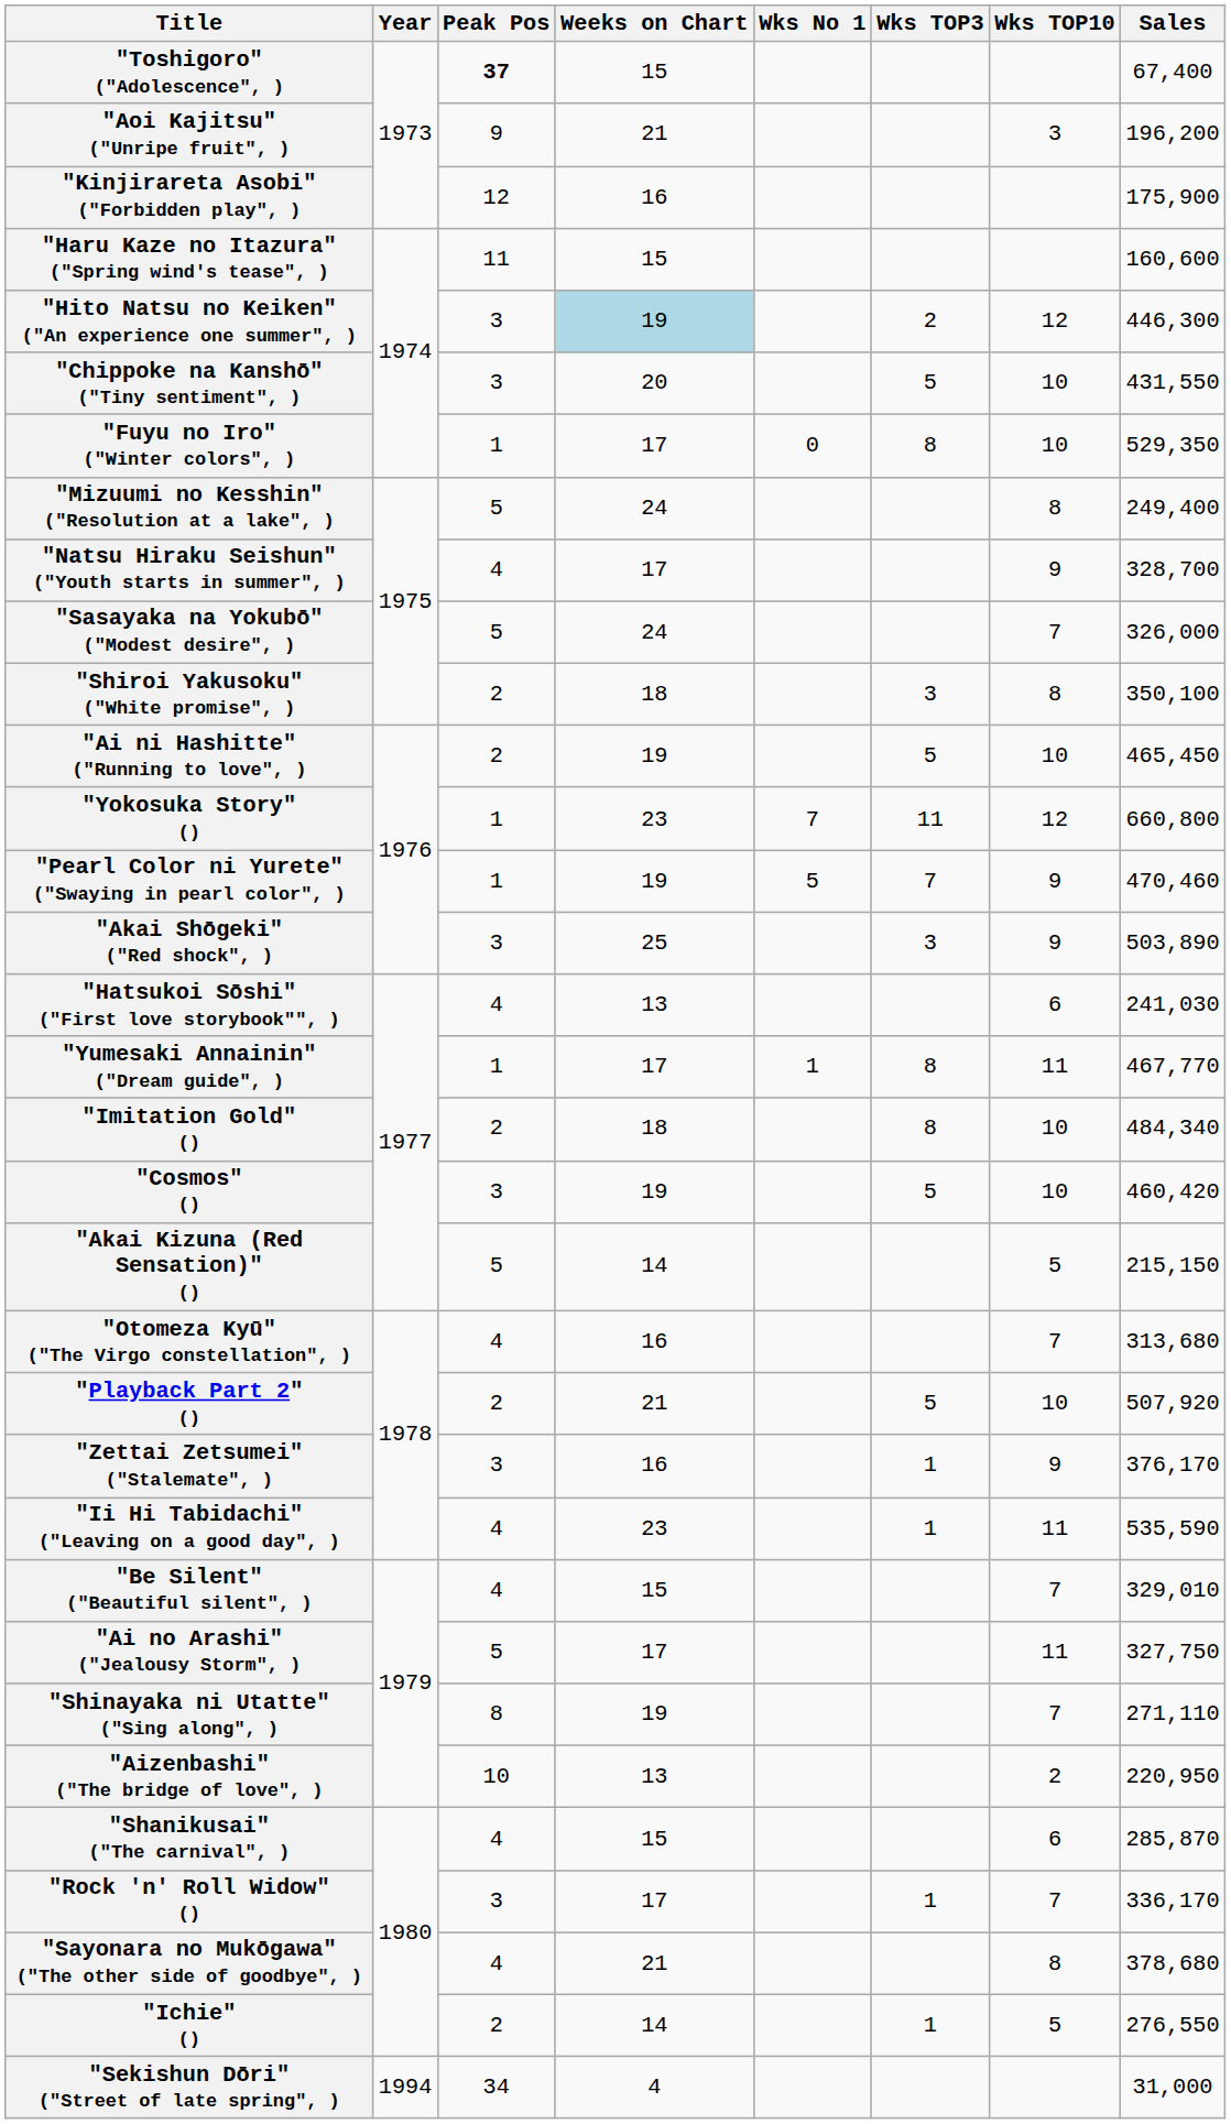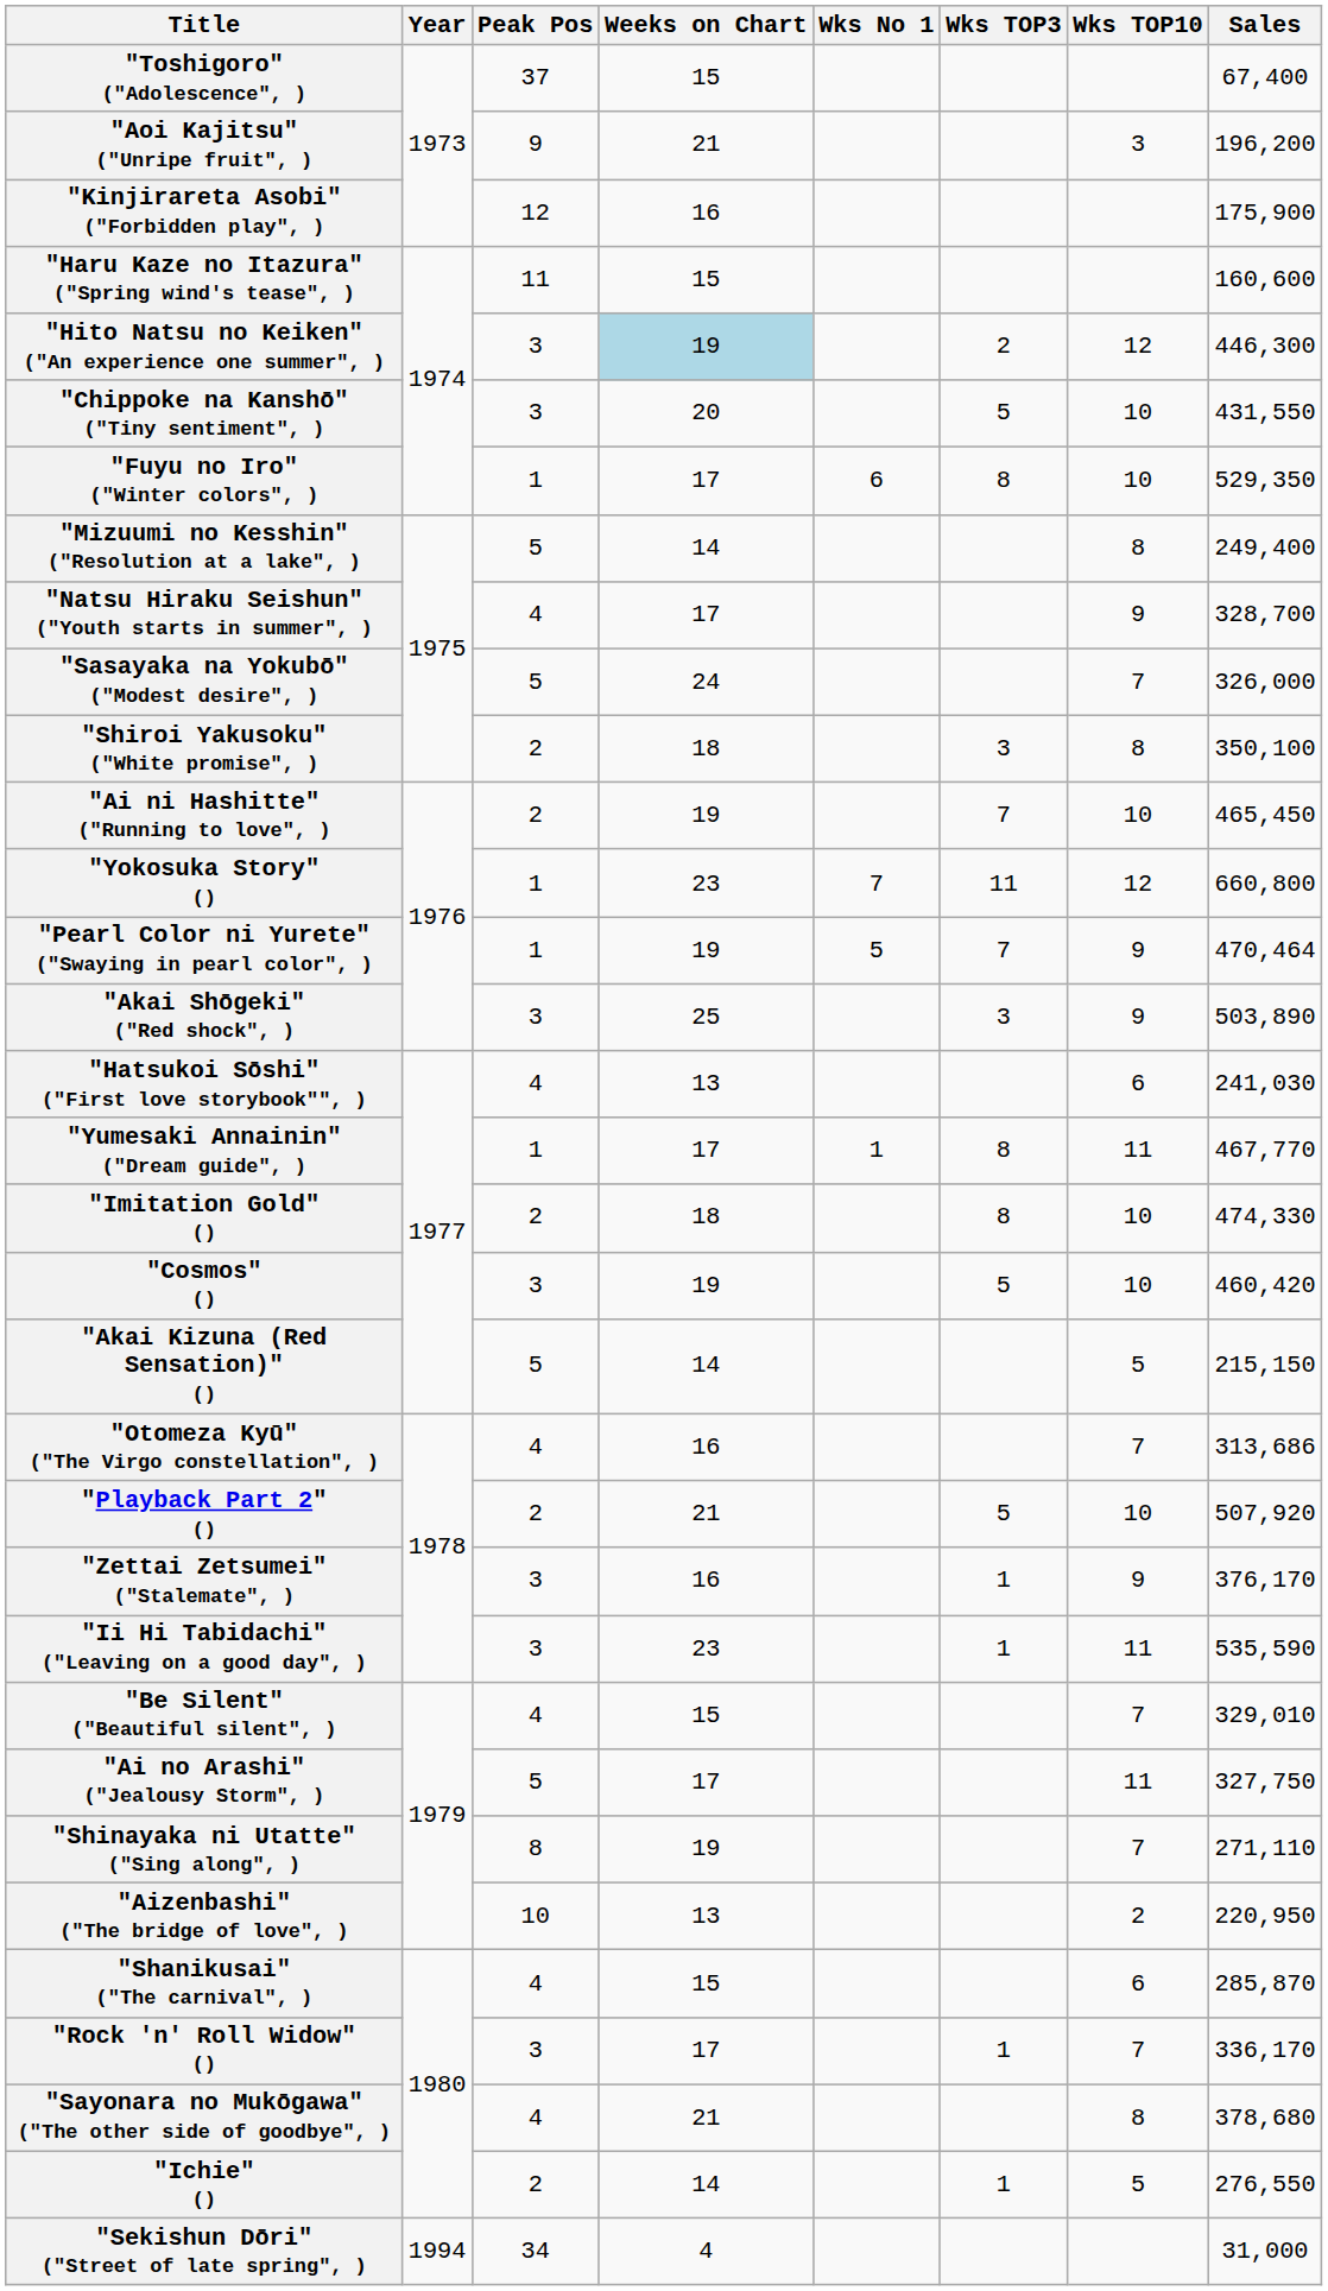 <table class="wikitable plainrowheaders" style="text-align:center;">
 <tr>
 <th scope="col" style="width:16em;">Title</th>
 <th scope="col">Year</th>
 <th scope="col">Peak Pos</th>
 <th scope="col">Weeks on Chart</th>
 <th scope="col">Wks No 1</th>
 <th scope="col">Wks TOP3</th>
 <th scope="col">Wks TOP10</th>
 <th scope="col">Sales</th>
 </tr>
 <tr>
 <th scope="row">"Toshigoro"<br><small>("Adolescence", )</small></th>
 <td rowspan="3">1973</td>
-<td><strong>37</strong></td>
+<td>37</td>
 <td>15</td>
 <td></td>
 <td></td>
 <td></td>
 <td>67,400</td>
 </tr>
 <tr>
 <th scope="row">"Aoi Kajitsu"<br><small>("Unripe fruit", )</small></th>
 <td>9</td>
 <td>21</td>
 <td></td>
 <td></td>
 <td>3</td>
 <td>196,200</td>
 </tr>
 <tr>
 <th scope="row">"Kinjirareta Asobi"<br><small>("Forbidden play", )</small></th>
 <td>12</td>
 <td>16</td>
 <td></td>
 <td></td>
 <td></td>
 <td>175,900</td>
 </tr>
 <tr>
 <th scope="row">"Haru Kaze no Itazura"<br><small>("Spring wind's tease", )</small></th>
 <td rowspan="4">1974</td>
 <td>11</td>
 <td>15</td>
 <td></td>
 <td></td>
 <td></td>
 <td>160,600</td>
 </tr>
 <tr>
 <th scope="row">"Hito Natsu no Keiken"<br><small>("An experience one summer", )</small></th>
 <td>3</td>
 <td style="background: lightblue;">19</td>
 <td></td>
 <td>2</td>
 <td>12</td>
 <td>446,300</td>
 </tr>
 <tr>
 <th scope="row">"Chippoke na Kanshō"<br><small>("Tiny sentiment", )</small></th>
 <td>3</td>
 <td>20</td>
 <td></td>
 <td>5</td>
 <td>10</td>
 <td>431,550</td>
 </tr>
 <tr>
 <th scope="row">"Fuyu no Iro"<br><small>("Winter colors", )</small></th>
 <td>1</td>
 <td>17</td>
-<td>0</td>
+<td>6</td>
 <td>8</td>
 <td>10</td>
 <td>529,350</td>
 </tr>
 <tr>
 <th scope="row">"Mizuumi no Kesshin"<br><small>("Resolution at a lake", )</small></th>
 <td rowspan="4">1975</td>
 <td>5</td>
-<td>24</td>
+<td>14</td>
 <td></td>
 <td></td>
 <td>8</td>
 <td>249,400</td>
 </tr>
 <tr>
 <th scope="row">"Natsu Hiraku Seishun"<br><small>("Youth starts in summer", )</small></th>
 <td>4</td>
 <td>17</td>
 <td></td>
 <td></td>
 <td>9</td>
 <td>328,700</td>
 </tr>
 <tr>
 <th scope="row">"Sasayaka na Yokubō"<br><small>("Modest desire", )</small></th>
 <td>5</td>
 <td>24</td>
 <td></td>
 <td></td>
 <td>7</td>
 <td>326,000</td>
 </tr>
 <tr>
 <th scope="row">"Shiroi Yakusoku"<br><small>("White promise", )</small></th>
 <td>2</td>
 <td>18</td>
 <td></td>
 <td>3</td>
 <td>8</td>
 <td>350,100</td>
 </tr>
 <tr>
 <th scope="row">"Ai ni Hashitte"<br><small>("Running to love", )</small></th>
 <td rowspan="4">1976</td>
 <td>2</td>
 <td>19</td>
 <td></td>
-<td>5</td>
+<td>7</td>
 <td>10</td>
 <td>465,450</td>
 </tr>
 <tr>
 <th scope="row">"Yokosuka Story"<br><small>()</small></th>
 <td>1</td>
 <td>23</td>
 <td>7</td>
 <td>11</td>
 <td>12</td>
 <td>660,800</td>
 </tr>
 <tr>
 <th scope="row">"Pearl Color ni Yurete"<br><small>("Swaying in pearl color", )</small></th>
 <td>1</td>
 <td>19</td>
 <td>5</td>
 <td>7</td>
 <td>9</td>
-<td>470,460</td>
+<td>470,464</td>
 </tr>
 <tr>
 <th scope="row">"Akai Shōgeki"<br><small>("Red shock", )</small></th>
 <td>3</td>
 <td>25</td>
 <td></td>
 <td>3</td>
 <td>9</td>
 <td>503,890</td>
 </tr>
 <tr>
 <th scope="row">"Hatsukoi Sōshi"<br><small>("First love storybook"", )</small></th>
 <td rowspan="5">1977</td>
 <td>4</td>
 <td>13</td>
 <td></td>
 <td></td>
 <td>6</td>
 <td>241,030</td>
 </tr>
 <tr>
 <th scope="row">"Yumesaki Annainin"<br><small>("Dream guide", )</small></th>
 <td>1</td>
 <td>17</td>
 <td>1</td>
 <td>8</td>
 <td>11</td>
 <td>467,770</td>
 </tr>
 <tr>
 <th scope="row">"Imitation Gold"<br><small>()</small></th>
 <td>2</td>
 <td>18</td>
 <td></td>
 <td>8</td>
 <td>10</td>
-<td>484,340</td>
+<td>474,330</td>
 </tr>
 <tr>
 <th scope="row">"Cosmos"<br><small>()</small></th>
 <td>3</td>
 <td>19</td>
 <td></td>
 <td>5</td>
 <td>10</td>
 <td>460,420</td>
 </tr>
 <tr>
 <th scope="row">"Akai Kizuna (Red Sensation)"<br><small>()</small></th>
 <td>5</td>
 <td>14</td>
 <td></td>
 <td></td>
 <td>5</td>
 <td>215,150</td>
 </tr>
 <tr>
 <th scope="row">"Otomeza Kyū"<br><small>("The Virgo constellation", )</small></th>
 <td rowspan="4">1978</td>
 <td>4</td>
 <td>16</td>
 <td></td>
 <td></td>
 <td>7</td>
-<td>313,680</td>
+<td>313,686</td>
 </tr>
 <tr>
 <th scope="row">"<a href='#'>Playback Part 2</a>"<br><small>()</small></th>
 <td>2</td>
 <td>21</td>
 <td></td>
 <td>5</td>
 <td>10</td>
 <td>507,920</td>
 </tr>
 <tr>
 <th scope="row">"Zettai Zetsumei"<br><small>("Stalemate", )</small></th>
 <td>3</td>
 <td>16</td>
 <td></td>
 <td>1</td>
 <td>9</td>
 <td>376,170</td>
 </tr>
 <tr>
 <th scope="row">"Ii Hi Tabidachi"<br><small>("Leaving on a good day", )</small></th>
-<td>4</td>
+<td>3</td>
 <td>23</td>
 <td></td>
 <td>1</td>
 <td>11</td>
 <td>535,590</td>
 </tr>
 <tr>
 <th scope="row">"Be Silent"<br><small>("Beautiful silent", )</small></th>
 <td rowspan="4">1979</td>
 <td>4</td>
 <td>15</td>
 <td></td>
 <td></td>
 <td>7</td>
 <td>329,010</td>
 </tr>
 <tr>
 <th scope="row">"Ai no Arashi"<br><small>("Jealousy Storm", )</small></th>
 <td>5</td>
 <td>17</td>
 <td></td>
 <td></td>
 <td>11</td>
 <td>327,750</td>
 </tr>
 <tr>
 <th scope="row">"Shinayaka ni Utatte"<br><small>("Sing along", )</small></th>
 <td>8</td>
 <td>19</td>
 <td></td>
 <td></td>
 <td>7</td>
 <td>271,110</td>
 </tr>
 <tr>
 <th scope="row">"Aizenbashi"<br><small>("The bridge of love", )</small></th>
 <td>10</td>
 <td>13</td>
 <td></td>
 <td></td>
 <td>2</td>
 <td>220,950</td>
 </tr>
 <tr>
 <th scope="row">"Shanikusai"<br><small>("The carnival", )</small></th>
 <td rowspan="4">1980</td>
 <td>4</td>
 <td>15</td>
 <td></td>
 <td></td>
 <td>6</td>
 <td>285,870</td>
 </tr>
 <tr>
 <th scope="row">"Rock 'n' Roll Widow"<br><small>()</small></th>
 <td>3</td>
 <td>17</td>
 <td></td>
 <td>1</td>
 <td>7</td>
 <td>336,170</td>
 </tr>
 <tr>
 <th scope="row">"Sayonara no Mukōgawa"<br><small>("The other side of goodbye", )</small></th>
 <td>4</td>
 <td>21</td>
 <td></td>
 <td></td>
 <td>8</td>
 <td>378,680</td>
 </tr>
 <tr>
 <th scope="row">"Ichie"<br><small>()</small></th>
 <td>2</td>
 <td>14</td>
 <td></td>
 <td>1</td>
 <td>5</td>
 <td>276,550</td>
 </tr>
 <tr>
 <th scope="row">"Sekishun Dōri"<br><small>("Street of late spring", )</small></th>
 <td>1994</td>
 <td>34</td>
 <td>4</td>
 <td></td>
 <td></td>
 <td></td>
 <td>31,000</td>
 </tr>
 </table>
